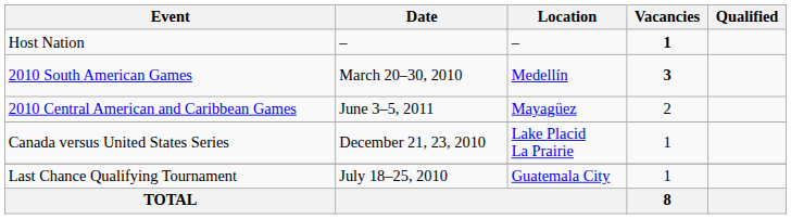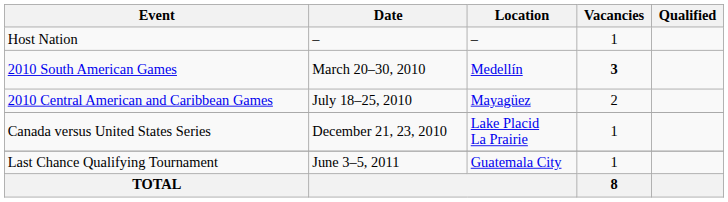 <table class="wikitable" width=800>
 <tr>
 <th>Event</th>
 <th>Date</th>
 <th>Location</th>
 <th>Vacancies</th>
 <th>Qualified</th>
 </tr>
 <tr>
 <td>Host Nation</td>
 <td>–</td>
 <td>–</td>
-<td align=center><strong>1</strong></td>
+<td align=center>1</td>
 <td></td>
 </tr>
 <tr>
 <td><a href='#'>2010 South American Games</a></td>
 <td>March 20–30, 2010</td>
 <td> <a href='#'>Medellín</a></td>
 <td align=center><strong>3</strong></td>
 <td> <br>  <br> </td>
 </tr>
 <tr>
 <td><a href='#'>2010 Central American and Caribbean Games</a></td>
-<td>June 3–5, 2011</td>
+<td>July 18–25, 2010</td>
 <td> <a href='#'>Mayagüez</a></td>
 <td align=center>2</td>
 <td> <br> </td>
 </tr>
 <tr>
 </tr>
 <tr>
 <td>Canada versus United States Series</td>
 <td>December 21, 23, 2010 </td>
 <td> <a href='#'>Lake Placid</a><br> <a href='#'>La Prairie</a></td>
 <td align=center>1</td>
 <td></td>
 </tr>
 <tr>
 </tr>
 <tr>
 <td>Last Chance Qualifying Tournament</td>
-<td>July 18–25, 2010</td>
+<td>June 3–5, 2011</td>
 <td> <a href='#'>Guatemala City</a></td>
 <td align=center>1</td>
 <td></td>
 </tr>
 <tr>
 <th>TOTAL</th>
 <th colspan="2"></th>
 <th>8</th>
 <th></th>
 </tr>
 </table>
